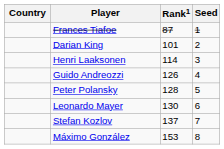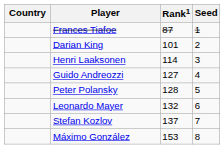 <table class="sortable wikitable">
 <tr>
 <th width="70">Country</th>
 <th width="175">Player</th>
 <th>Rank<sup>1</sup></th>
 <th>Seed</th>
 </tr>
 <tr>
 <td><s></s></td>
 <td><s><a href='#'>Frances Tiafoe</a></s></td>
 <td><s>87</s></td>
 <td><s>1</s></td>
 </tr>
 <tr>
 <td></td>
 <td><a href='#'>Darian King</a></td>
 <td>101</td>
 <td>2</td>
 </tr>
 <tr>
 <td></td>
 <td><a href='#'>Henri Laaksonen</a></td>
 <td>114</td>
 <td>3</td>
 </tr>
 <tr>
 <td></td>
 <td><a href='#'>Guido Andreozzi</a></td>
-<td>126</td>
+<td>127</td>
 <td>4</td>
 </tr>
 <tr>
 <td></td>
 <td><a href='#'>Peter Polansky</a></td>
 <td>128</td>
 <td>5</td>
 </tr>
 <tr>
 <td></td>
 <td><a href='#'>Leonardo Mayer</a></td>
-<td>130</td>
+<td>132</td>
 <td>6</td>
 </tr>
 <tr>
 <td></td>
 <td><a href='#'>Stefan Kozlov</a></td>
 <td>137</td>
 <td>7</td>
 </tr>
 <tr>
 <td></td>
 <td><a href='#'>Máximo González</a></td>
 <td>153</td>
 <td>8</td>
 </tr>
 </table>
